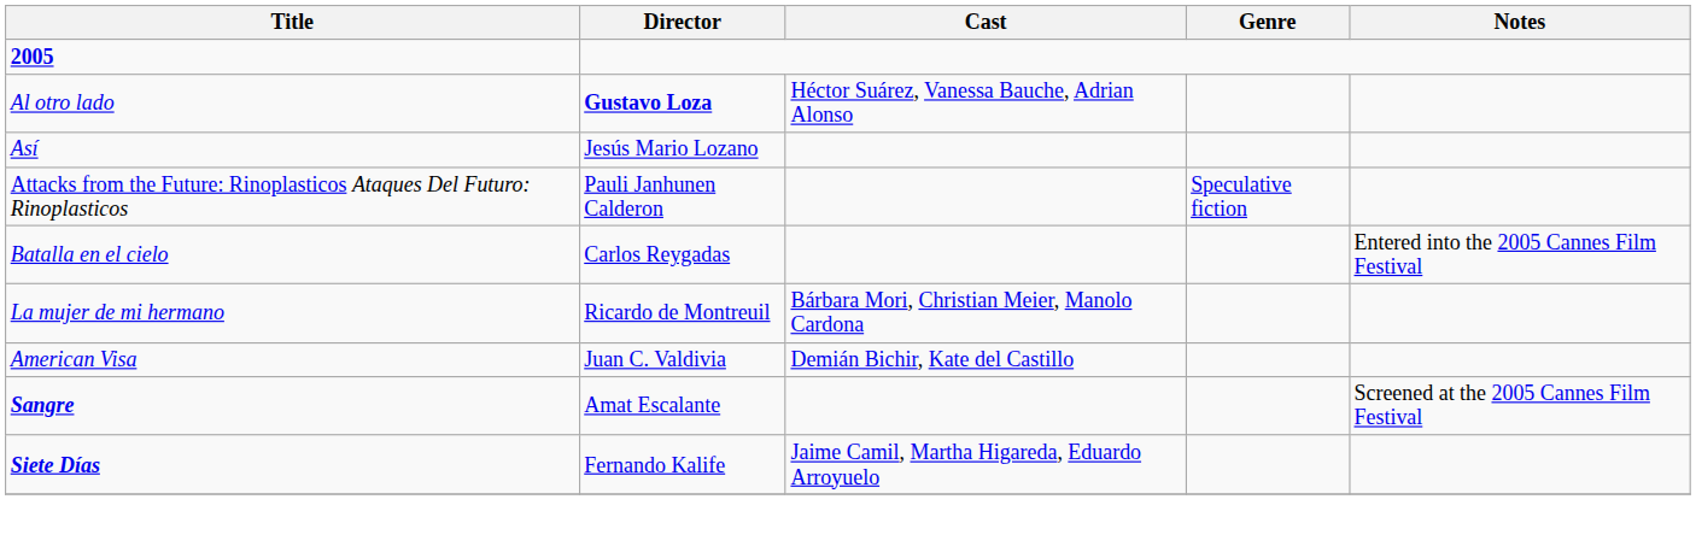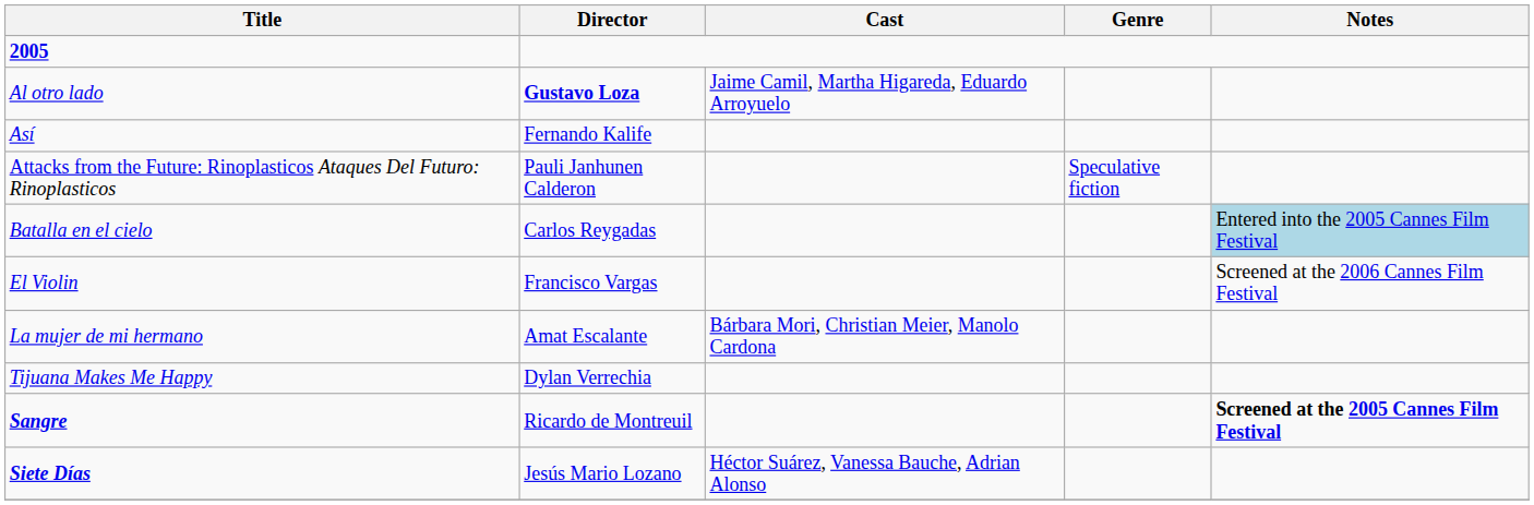 <table class="wikitable">
 <tr>
 <th>Title</th>
 <th>Director</th>
 <th>Cast</th>
 <th>Genre</th>
 <th>Notes</th>
 </tr>
 <tr>
 <td><strong><a href='#'>2005</a></strong></td>
 </tr>
 <tr>
 <td><em><a href='#'>Al otro lado</a></em></td>
 <td><strong><a href='#'>Gustavo Loza</a></strong></td>
-<td><a href='#'>Héctor Suárez</a>, <a href='#'>Vanessa Bauche</a>, <a href='#'>Adrian Alonso</a></td>
+<td><a href='#'>Jaime Camil</a>, <a href='#'>Martha Higareda</a>, <a href='#'>Eduardo Arroyuelo</a></td>
 <td></td>
 <td></td>
 </tr>
 <tr>
 <td><em><a href='#'>Así</a></em></td>
-<td><a href='#'>Jesús Mario Lozano</a></td>
+<td><a href='#'>Fernando Kalife</a></td>
 <td></td>
 <td></td>
 <td></td>
 </tr>
 <tr>
 <td><a href='#'>Attacks from the Future: Rinoplasticos</a> <em>Ataques Del Futuro: Rinoplasticos</em></td>
 <td><a href='#'>Pauli Janhunen Calderon</a></td>
 <td></td>
 <td><a href='#'>Speculative fiction</a></td>
 <td></td>
 </tr>
 <tr>
 <td><em><a href='#'>Batalla en el cielo</a></em></td>
 <td><a href='#'>Carlos Reygadas</a></td>
 <td></td>
 <td></td>
-<td>Entered into the <a href='#'>2005 Cannes Film Festival</a></td>
+<td style="background: lightblue;">Entered into the <a href='#'>2005 Cannes Film Festival</a></td>
+</tr>
+<tr>
+<td><em><a href='#'>El Violin</a></em></td>
+<td><a href='#'>Francisco Vargas</a></td>
+<td></td>
+<td></td>
+<td>Screened at the <a href='#'>2006 Cannes Film Festival</a></td>
 </tr>
 <tr>
 <td><em><a href='#'>La mujer de mi hermano</a></em></td>
-<td><a href='#'>Ricardo de Montreuil</a></td>
+<td><a href='#'>Amat Escalante</a></td>
 <td><a href='#'>Bárbara Mori</a>, <a href='#'>Christian Meier</a>, <a href='#'>Manolo Cardona</a></td>
 <td></td>
 <td></td>
 </tr>
 <tr>
-<td><em><a href='#'>American Visa</a></em></td>
-<td><a href='#'>Juan C. Valdivia</a></td>
-<td><a href='#'>Demián Bichir</a>, <a href='#'>Kate del Castillo</a></td>
+<td><em><a href='#'>Tijuana Makes Me Happy</a></em></td>
+<td><a href='#'>Dylan Verrechia</a></td>
+<td></td>
 <td></td>
 <td></td>
 </tr>
 <tr>
 <td><strong><em><a href='#'>Sangre</a></em></strong></td>
-<td><a href='#'>Amat Escalante</a></td>
+<td><a href='#'>Ricardo de Montreuil</a></td>
 <td></td>
 <td></td>
-<td>Screened at the <a href='#'>2005 Cannes Film Festival</a></td>
+<td><strong>Screened at the <a href='#'>2005 Cannes Film Festival</a></strong></td>
 </tr>
 <tr>
 <td><strong><em><a href='#'>Siete Días</a></em></strong></td>
-<td><a href='#'>Fernando Kalife</a></td>
-<td><a href='#'>Jaime Camil</a>, <a href='#'>Martha Higareda</a>, <a href='#'>Eduardo Arroyuelo</a></td>
+<td><a href='#'>Jesús Mario Lozano</a></td>
+<td><a href='#'>Héctor Suárez</a>, <a href='#'>Vanessa Bauche</a>, <a href='#'>Adrian Alonso</a></td>
 <td></td>
 <td></td>
 </tr>
 <tr>
 </tr>
 </table>
